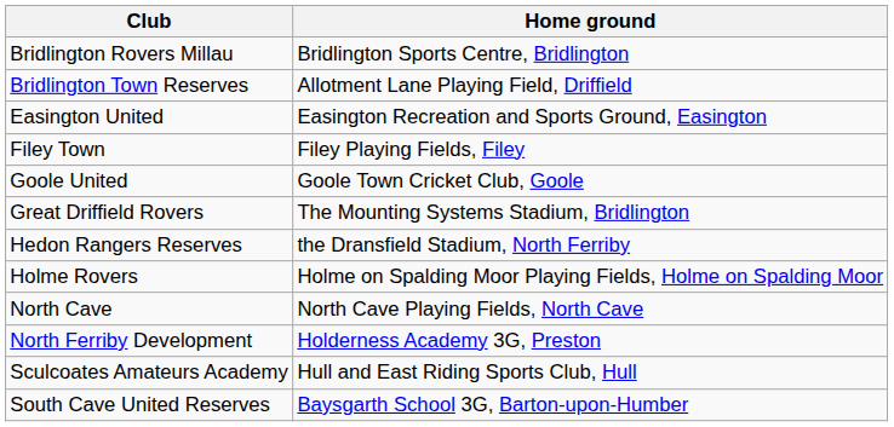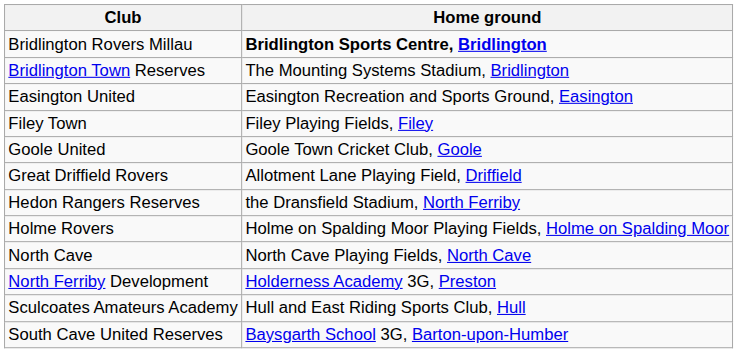 <table class="wikitable" border="1">
 <tr>
 <th>Club</th>
 <th>Home ground</th>
 </tr>
 <tr>
 <td>Bridlington Rovers Millau</td>
-<td>Bridlington Sports Centre, <a href='#'>Bridlington</a></td>
+<td><strong>Bridlington Sports Centre, <a href='#'>Bridlington</a></strong></td>
 </tr>
 <tr>
 <td><a href='#'>Bridlington Town</a> Reserves</td>
-<td>Allotment Lane Playing Field, <a href='#'>Driffield</a></td>
+<td>The Mounting Systems Stadium, <a href='#'>Bridlington</a></td>
 </tr>
 <tr>
 <td>Easington United</td>
 <td>Easington Recreation and Sports Ground, <a href='#'>Easington</a></td>
 </tr>
 <tr>
 <td>Filey Town</td>
 <td>Filey Playing Fields, <a href='#'>Filey</a></td>
 </tr>
 <tr>
 <td>Goole United</td>
 <td>Goole Town Cricket Club, <a href='#'>Goole</a></td>
 </tr>
 <tr>
 <td>Great Driffield Rovers</td>
-<td>The Mounting Systems Stadium, <a href='#'>Bridlington</a></td>
+<td>Allotment Lane Playing Field, <a href='#'>Driffield</a></td>
 </tr>
 <tr>
 <td>Hedon Rangers Reserves</td>
 <td>the Dransfield Stadium, <a href='#'>North Ferriby</a></td>
 </tr>
 <tr>
 <td>Holme Rovers</td>
 <td>Holme on Spalding Moor Playing Fields, <a href='#'>Holme on Spalding Moor</a></td>
 </tr>
 <tr>
 <td>North Cave</td>
 <td>North Cave Playing Fields, <a href='#'>North Cave</a></td>
 </tr>
 <tr>
 <td><a href='#'>North Ferriby</a> Development</td>
 <td><a href='#'>Holderness Academy</a> 3G, <a href='#'>Preston</a></td>
 </tr>
 <tr>
 <td>Sculcoates Amateurs Academy</td>
 <td>Hull and East Riding Sports Club, <a href='#'>Hull</a></td>
 </tr>
 <tr>
 <td>South Cave United Reserves</td>
 <td><a href='#'>Baysgarth School</a> 3G, <a href='#'>Barton-upon-Humber</a></td>
 </tr>
 </table>
